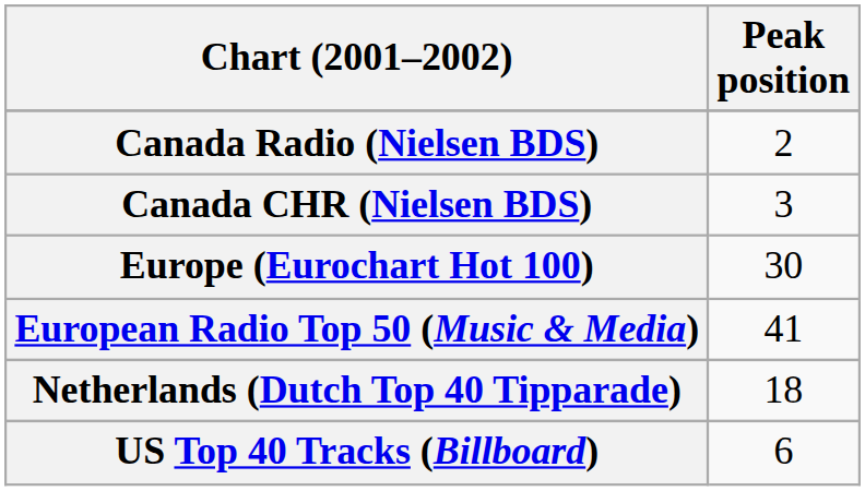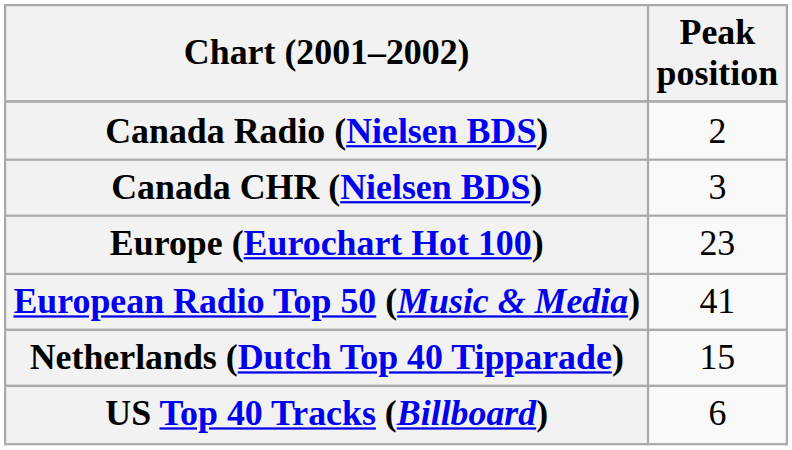 <table class="wikitable sortable plainrowheaders" style="text-align:center">
 <tr>
 <th>Chart (2001–2002)</th>
 <th>Peak<br>position</th>
 </tr>
 <tr>
 </tr>
 <tr>
 <th scope="row">Canada Radio (<a href='#'>Nielsen BDS</a>)</th>
 <td>2</td>
 </tr>
 <tr>
 <th scope="row">Canada CHR (<a href='#'>Nielsen BDS</a>)</th>
 <td>3</td>
 </tr>
 <tr>
 <th scope="row">Europe (<a href='#'>Eurochart Hot 100</a>)</th>
-<td>30</td>
+<td>23</td>
 </tr>
 <tr>
 <th scope="row"><a href='#'>European Radio Top 50</a> (<em><a href='#'>Music & Media</a></em>)</th>
 <td>41</td>
 </tr>
 <tr>
 </tr>
 <tr>
 </tr>
 <tr>
 </tr>
 <tr>
 </tr>
 <tr>
 <th scope="row">Netherlands (<a href='#'>Dutch Top 40 Tipparade</a>)</th>
-<td>18</td>
+<td>15</td>
 </tr>
 <tr>
 </tr>
 <tr>
 </tr>
 <tr>
 </tr>
 <tr>
 </tr>
 <tr>
 </tr>
 <tr>
 </tr>
 <tr>
 </tr>
 <tr>
 </tr>
 <tr>
 </tr>
 <tr>
 </tr>
 <tr>
 </tr>
 <tr>
 </tr>
 <tr>
 <th scope="row">US <a href='#'>Top 40 Tracks</a> (<em><a href='#'>Billboard</a></em>)</th>
 <td>6</td>
 </tr>
 </table>
